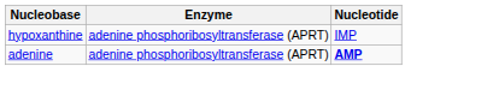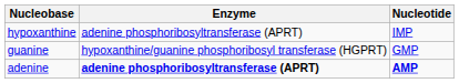 <table class="wikitable">
 <tr>
 <th>Nucleobase</th>
 <th>Enzyme</th>
 <th>Nucleotide</th>
 </tr>
 <tr>
 <td><a href='#'>hypoxanthine</a></td>
 <td><a href='#'>adenine phosphoribosyltransferase</a> (APRT)</td>
 <td><a href='#'>IMP</a></td>
 </tr>
 <tr>
+<td><a href='#'>guanine</a></td>
+<td><a href='#'>hypoxanthine/guanine phosphoribosyl transferase</a> (HGPRT)</td>
+<td><a href='#'>GMP</a></td>
+</tr>
+<tr>
 <td><a href='#'>adenine</a></td>
-<td><a href='#'>adenine phosphoribosyltransferase</a> (APRT)</td>
+<td><strong><a href='#'>adenine phosphoribosyltransferase</a> (APRT)</strong></td>
 <td><strong><a href='#'>AMP</a></strong></td>
 </tr>
 </table>
